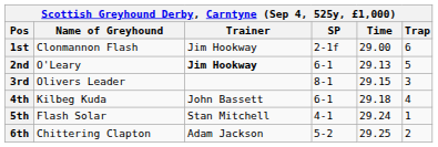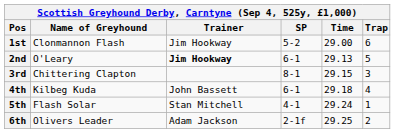 <table class="wikitable">
 <tr>
 <th colspan="6"><a href='#'>Scottish Greyhound Derby</a>, <a href='#'>Carntyne</a> (Sep 4, 525y, £1,000)</th>
 </tr>
 <tr>
 <th width=30>Pos</th>
 <th width=180>Name of Greyhound</th>
 <th width=150>Trainer</th>
 <th width=50>SP</th>
 <th width=50>Time</th>
 <th width=30>Trap</th>
 </tr>
 <tr>
 <th>1st</th>
 <td>Clonmannon Flash </td>
 <td>Jim Hookway</td>
-<td>2-1f</td>
+<td>5-2</td>
 <td>29.00</td>
 <td>6</td>
 </tr>
 <tr>
 <th>2nd</th>
 <td>O'Leary</td>
 <td><strong>Jim Hookway</strong></td>
 <td>6-1</td>
 <td>29.13</td>
 <td>5</td>
 </tr>
 <tr>
 <th>3rd</th>
-<td>Olivers Leader</td>
+<td>Chittering Clapton</td>
 <td></td>
 <td>8-1</td>
 <td>29.15</td>
 <td>3</td>
 </tr>
 <tr>
 <th>4th</th>
 <td>Kilbeg Kuda</td>
 <td>John Bassett</td>
 <td>6-1</td>
 <td>29.18</td>
 <td>4</td>
 </tr>
 <tr>
 <th>5th</th>
 <td>Flash Solar</td>
 <td>Stan Mitchell</td>
 <td>4-1</td>
 <td>29.24</td>
 <td>1</td>
 </tr>
 <tr>
 <th>6th</th>
-<td>Chittering Clapton</td>
+<td>Olivers Leader</td>
 <td>Adam Jackson</td>
-<td>5-2</td>
+<td>2-1f</td>
 <td>29.25</td>
 <td>2</td>
 </tr>
 </table>
